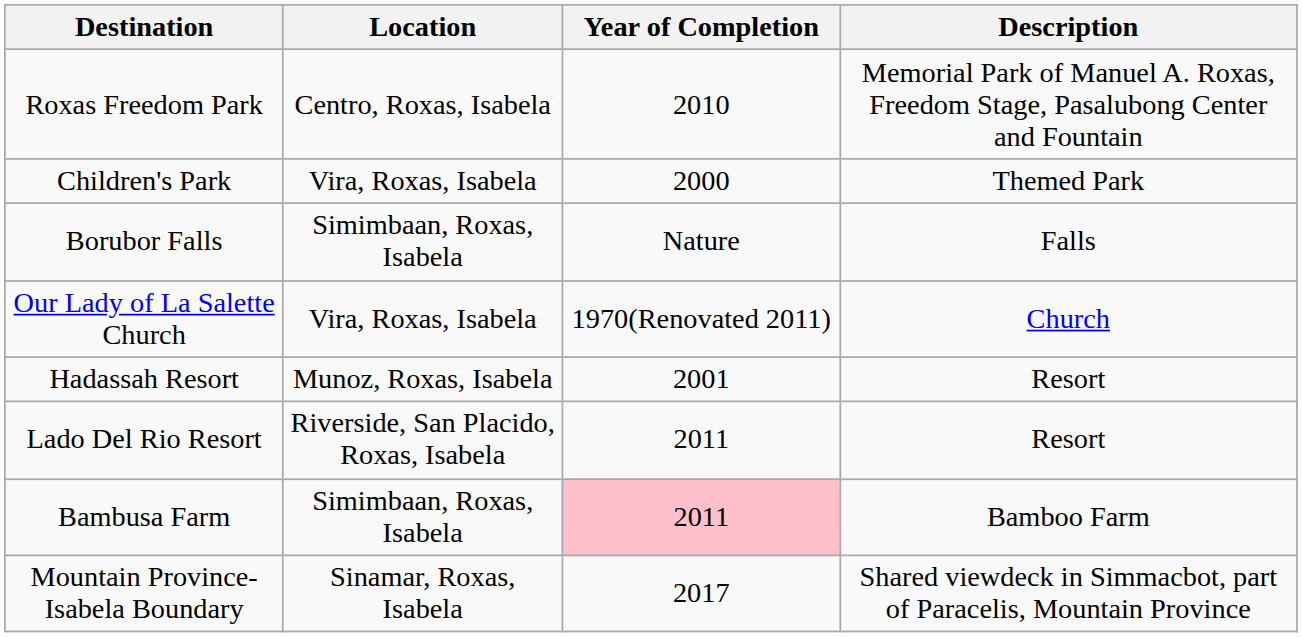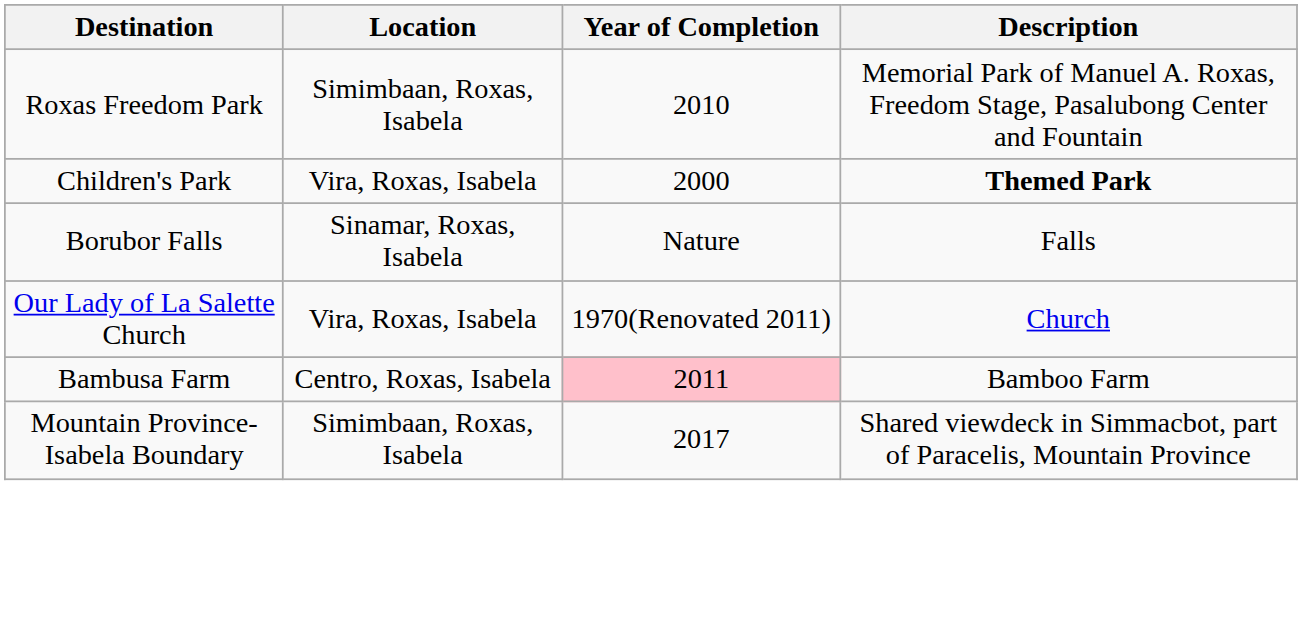 <table class="wikitable">
 <tr>
 <th style="width:150px;">Destination</th>
 <th style="width:150px;">Location</th>
 <th style="width:150px;">Year of Completion</th>
 <th style="width:250px;">Description</th>
 </tr>
 <tr style="text-align:center;">
 <td>Roxas Freedom Park</td>
-<td>Centro, Roxas, Isabela</td>
+<td>Simimbaan, Roxas, Isabela</td>
 <td>2010</td>
 <td>Memorial Park of Manuel A. Roxas, Freedom Stage, Pasalubong Center and Fountain</td>
 </tr>
 <tr>
 <td style="text-align:center;">Children's Park</td>
 <td style="text-align:center;">Vira, Roxas, Isabela</td>
 <td style="text-align:center;">2000</td>
-<td style="text-align:center;">Themed Park</td>
+<td style="text-align:center;"><strong>Themed Park</strong></td>
 </tr>
 <tr style="text-align:center;">
 <td>Borubor Falls</td>
-<td>Simimbaan, Roxas, Isabela</td>
+<td>Sinamar, Roxas, Isabela</td>
 <td>Nature</td>
 <td>Falls</td>
 </tr>
 <tr>
 <td style="text-align:center;"><a href='#'>Our Lady of La Salette</a> Church</td>
 <td style="text-align:center;">Vira, Roxas, Isabela</td>
 <td style="text-align:center;">1970(Renovated 2011)</td>
 <td style="text-align:center;"><a href='#'>Church</a></td>
 </tr>
 <tr style="text-align:center;">
-<td>Hadassah Resort</td>
-<td>Munoz, Roxas, Isabela</td>
-<td>2001</td>
-<td>Resort</td>
-</tr>
-<tr style="text-align:center;">
-<td>Lado Del Rio Resort</td>
-<td>Riverside, San Placido, Roxas, Isabela</td>
-<td>2011</td>
-<td>Resort</td>
-</tr>
-<tr style="text-align:center;">
 <td>Bambusa Farm</td>
-<td>Simimbaan, Roxas, Isabela</td>
+<td>Centro, Roxas, Isabela</td>
 <td style="background: pink;">2011</td>
 <td>Bamboo Farm</td>
 </tr>
 <tr style="text-align:center;">
 <td>Mountain Province-Isabela Boundary</td>
-<td>Sinamar, Roxas, Isabela</td>
+<td>Simimbaan, Roxas, Isabela</td>
 <td>2017</td>
 <td>Shared viewdeck in Simmacbot, part of Paracelis, Mountain Province</td>
 </tr>
 </table>
